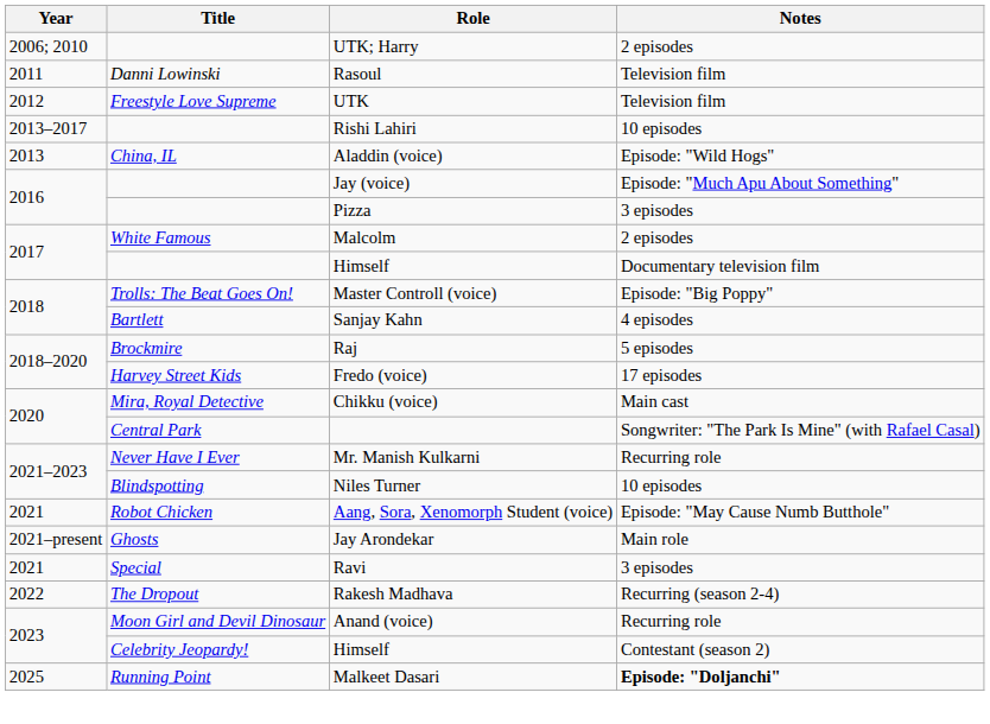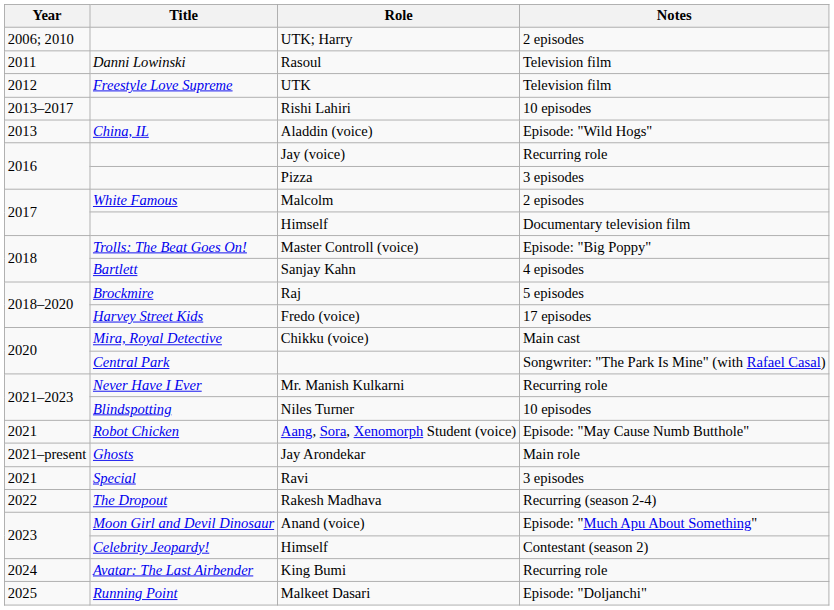 <table class="wikitable sortable">
 <tr>
 <th>Year</th>
 <th>Title</th>
 <th>Role</th>
 <th class="unsortable">Notes</th>
 </tr>
 <tr>
 <td>2006; 2010</td>
 <td><em></em></td>
 <td>UTK; Harry</td>
 <td>2 episodes</td>
 </tr>
 <tr>
 <td>2011</td>
 <td><em>Danni Lowinski</em></td>
 <td>Rasoul</td>
 <td>Television film</td>
 </tr>
 <tr>
 <td>2012</td>
 <td><em><a href='#'>Freestyle Love Supreme</a></em></td>
 <td>UTK</td>
 <td>Television film</td>
 </tr>
 <tr>
 <td>2013–2017</td>
 <td><em></em></td>
 <td>Rishi Lahiri</td>
 <td>10 episodes</td>
 </tr>
 <tr>
 <td>2013</td>
 <td><em><a href='#'>China, IL</a></em></td>
 <td>Aladdin (voice)</td>
 <td>Episode: "Wild Hogs"</td>
 </tr>
 <tr>
 <td rowspan="2">2016</td>
 <td><em></em></td>
 <td>Jay (voice)</td>
-<td>Episode: "<a href='#'>Much Apu About Something</a>"</td>
+<td>Recurring role</td>
 </tr>
 <tr>
 <td><em></em></td>
 <td>Pizza</td>
 <td>3 episodes</td>
 </tr>
 <tr>
 <td rowspan="2">2017</td>
 <td><em><a href='#'>White Famous</a></em></td>
 <td>Malcolm</td>
 <td>2 episodes</td>
 </tr>
 <tr>
 <td><em></em></td>
 <td>Himself</td>
 <td>Documentary television film</td>
 </tr>
 <tr>
 <td rowspan="2">2018</td>
 <td><em><a href='#'>Trolls: The Beat Goes On!</a></em></td>
 <td>Master Controll (voice)</td>
 <td>Episode: "Big Poppy"</td>
 </tr>
 <tr>
 <td><em><a href='#'>Bartlett</a></em></td>
 <td>Sanjay Kahn</td>
 <td>4 episodes</td>
 </tr>
 <tr>
 <td rowspan="2">2018–2020</td>
 <td><em><a href='#'>Brockmire</a></em></td>
 <td>Raj</td>
 <td>5 episodes</td>
 </tr>
 <tr>
 <td><em><a href='#'>Harvey Street Kids</a></em></td>
 <td>Fredo (voice)</td>
 <td>17 episodes</td>
 </tr>
 <tr>
 <td rowspan="2">2020</td>
 <td><em><a href='#'>Mira, Royal Detective</a></em></td>
 <td>Chikku (voice)</td>
 <td>Main cast</td>
 </tr>
 <tr>
 <td><em><a href='#'>Central Park</a></em></td>
 <td></td>
 <td>Songwriter: "The Park Is Mine" (with <a href='#'>Rafael Casal</a>)</td>
 </tr>
 <tr>
 <td rowspan="2">2021–2023</td>
 <td><em><a href='#'>Never Have I Ever</a></em></td>
 <td>Mr. Manish Kulkarni</td>
 <td>Recurring role</td>
 </tr>
 <tr>
 <td><em><a href='#'>Blindspotting</a></em></td>
 <td>Niles Turner</td>
 <td>10 episodes</td>
 </tr>
 <tr>
 <td>2021</td>
 <td><em><a href='#'>Robot Chicken</a></em></td>
 <td><a href='#'>Aang</a>, <a href='#'>Sora</a>, <a href='#'>Xenomorph</a> Student (voice)</td>
 <td>Episode: "May Cause Numb Butthole"</td>
 </tr>
 <tr>
 <td>2021–present</td>
 <td><em><a href='#'>Ghosts</a></em></td>
 <td>Jay Arondekar</td>
 <td>Main role</td>
 </tr>
 <tr>
 <td>2021</td>
 <td><em><a href='#'>Special</a></em></td>
 <td>Ravi</td>
 <td>3 episodes</td>
 </tr>
 <tr>
 <td>2022</td>
 <td><em><a href='#'>The Dropout</a></em></td>
 <td>Rakesh Madhava</td>
 <td>Recurring (season 2-4)</td>
 </tr>
 <tr>
 <td rowspan="2">2023</td>
 <td><em><a href='#'>Moon Girl and Devil Dinosaur</a></em></td>
 <td>Anand (voice)</td>
-<td>Recurring role</td>
+<td>Episode: "<a href='#'>Much Apu About Something</a>"</td>
 </tr>
 <tr>
 <td><em><a href='#'>Celebrity Jeopardy!</a></em></td>
 <td>Himself</td>
 <td>Contestant (season 2)</td>
 </tr>
 <tr>
+<td>2024</td>
+<td><em><a href='#'>Avatar: The Last Airbender</a></em></td>
+<td>King Bumi</td>
+<td>Recurring role</td>
+</tr>
+<tr>
 <td>2025</td>
 <td><em><a href='#'>Running Point</a></em></td>
 <td>Malkeet Dasari</td>
-<td><strong>Episode: "Doljanchi"</strong></td>
+<td>Episode: "Doljanchi"</td>
 </tr>
 </table>
